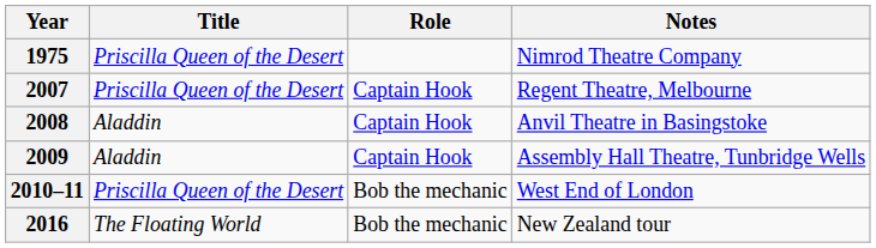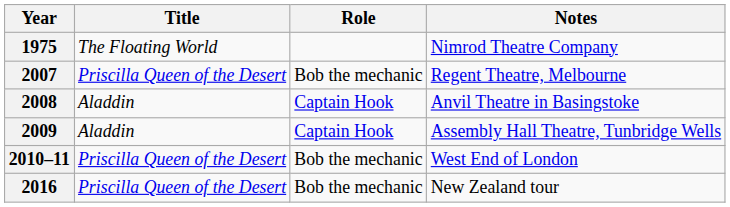 <table class="wikitable plainrowheaders sortable">
 <tr>
 <th scope="col">Year</th>
 <th scope="col">Title</th>
 <th scope="col">Role</th>
 <th scope="col" class="unsortable">Notes</th>
 </tr>
 <tr>
 <th scope="row">1975</th>
-<td><em><a href='#'>Priscilla Queen of the Desert</a></em></td>
+<td><em>The Floating World</em></td>
 <td></td>
 <td><a href='#'>Nimrod Theatre Company</a></td>
 </tr>
 <tr>
 <th scope="row">2007</th>
 <td><em><a href='#'>Priscilla Queen of the Desert</a></em></td>
-<td><a href='#'>Captain Hook</a></td>
+<td>Bob the mechanic</td>
 <td><a href='#'>Regent Theatre, Melbourne</a></td>
 </tr>
 <tr>
 <th scope="row">2008</th>
 <td><em>Aladdin</em></td>
 <td><a href='#'>Captain Hook</a></td>
 <td><a href='#'>Anvil Theatre in Basingstoke</a></td>
 </tr>
 <tr>
 <th scope="row">2009</th>
 <td><em>Aladdin</em></td>
 <td><a href='#'>Captain Hook</a></td>
 <td><a href='#'>Assembly Hall Theatre, Tunbridge Wells</a></td>
 </tr>
 <tr>
 <th scope="row">2010–11</th>
 <td><em><a href='#'>Priscilla Queen of the Desert</a></em></td>
 <td>Bob the mechanic</td>
 <td><a href='#'>West End of London</a></td>
 </tr>
 <tr>
 <th scope="row">2016</th>
-<td><em>The Floating World</em></td>
+<td><em><a href='#'>Priscilla Queen of the Desert</a></em></td>
 <td>Bob the mechanic</td>
 <td>New Zealand tour</td>
 </tr>
 </table>
